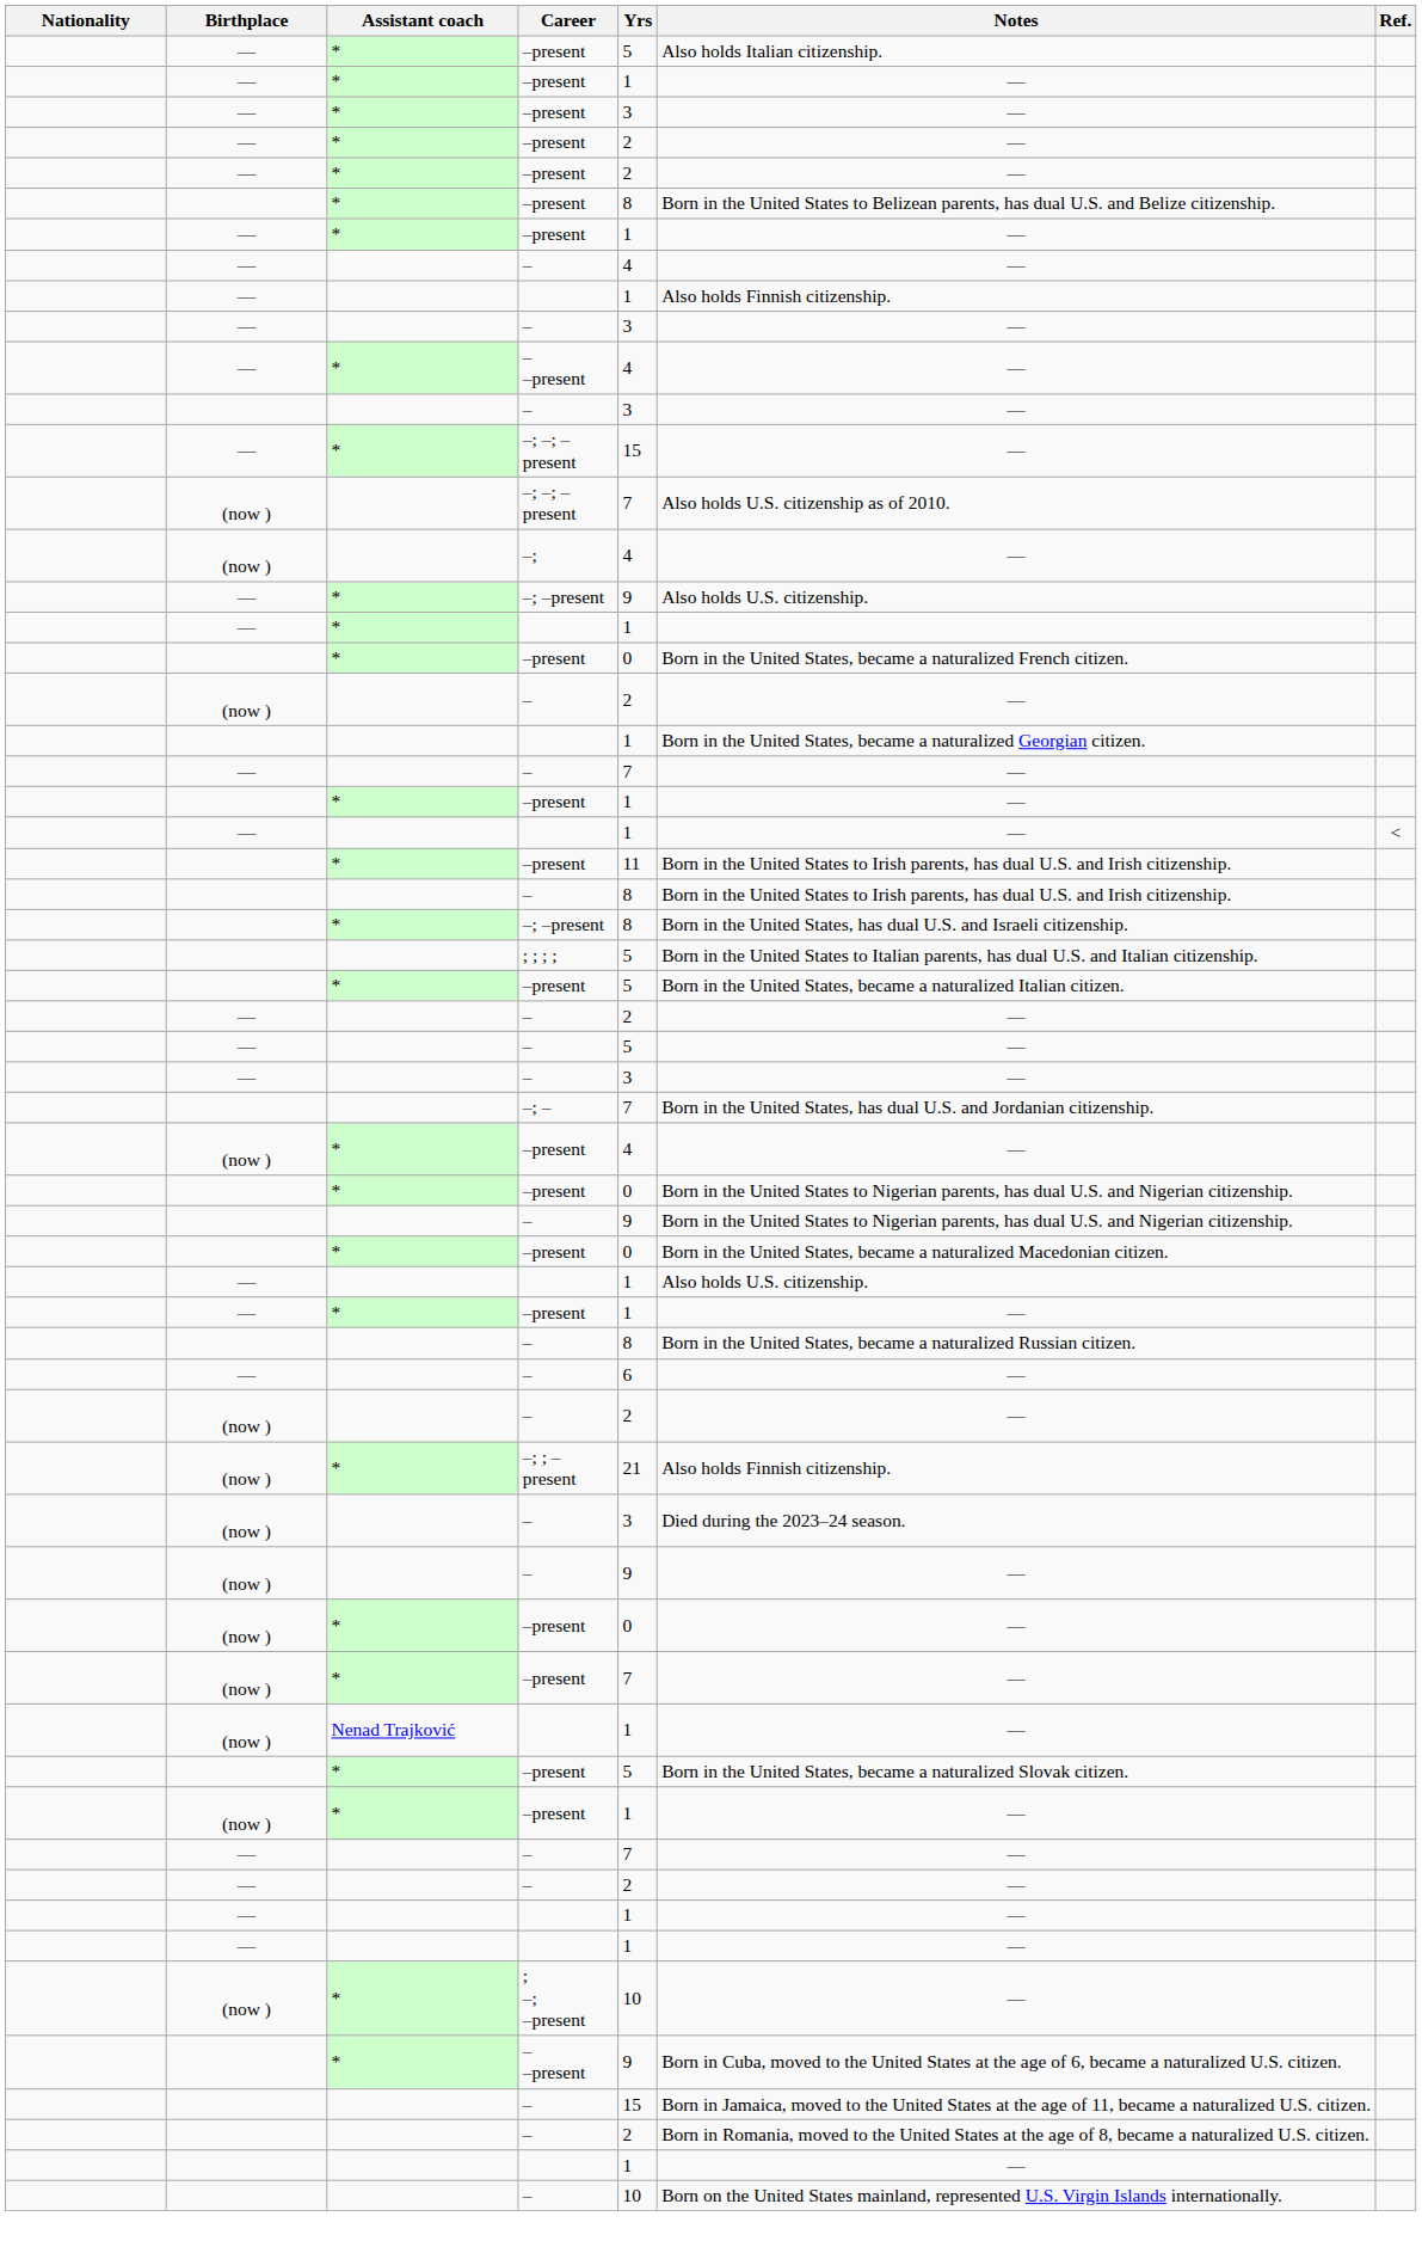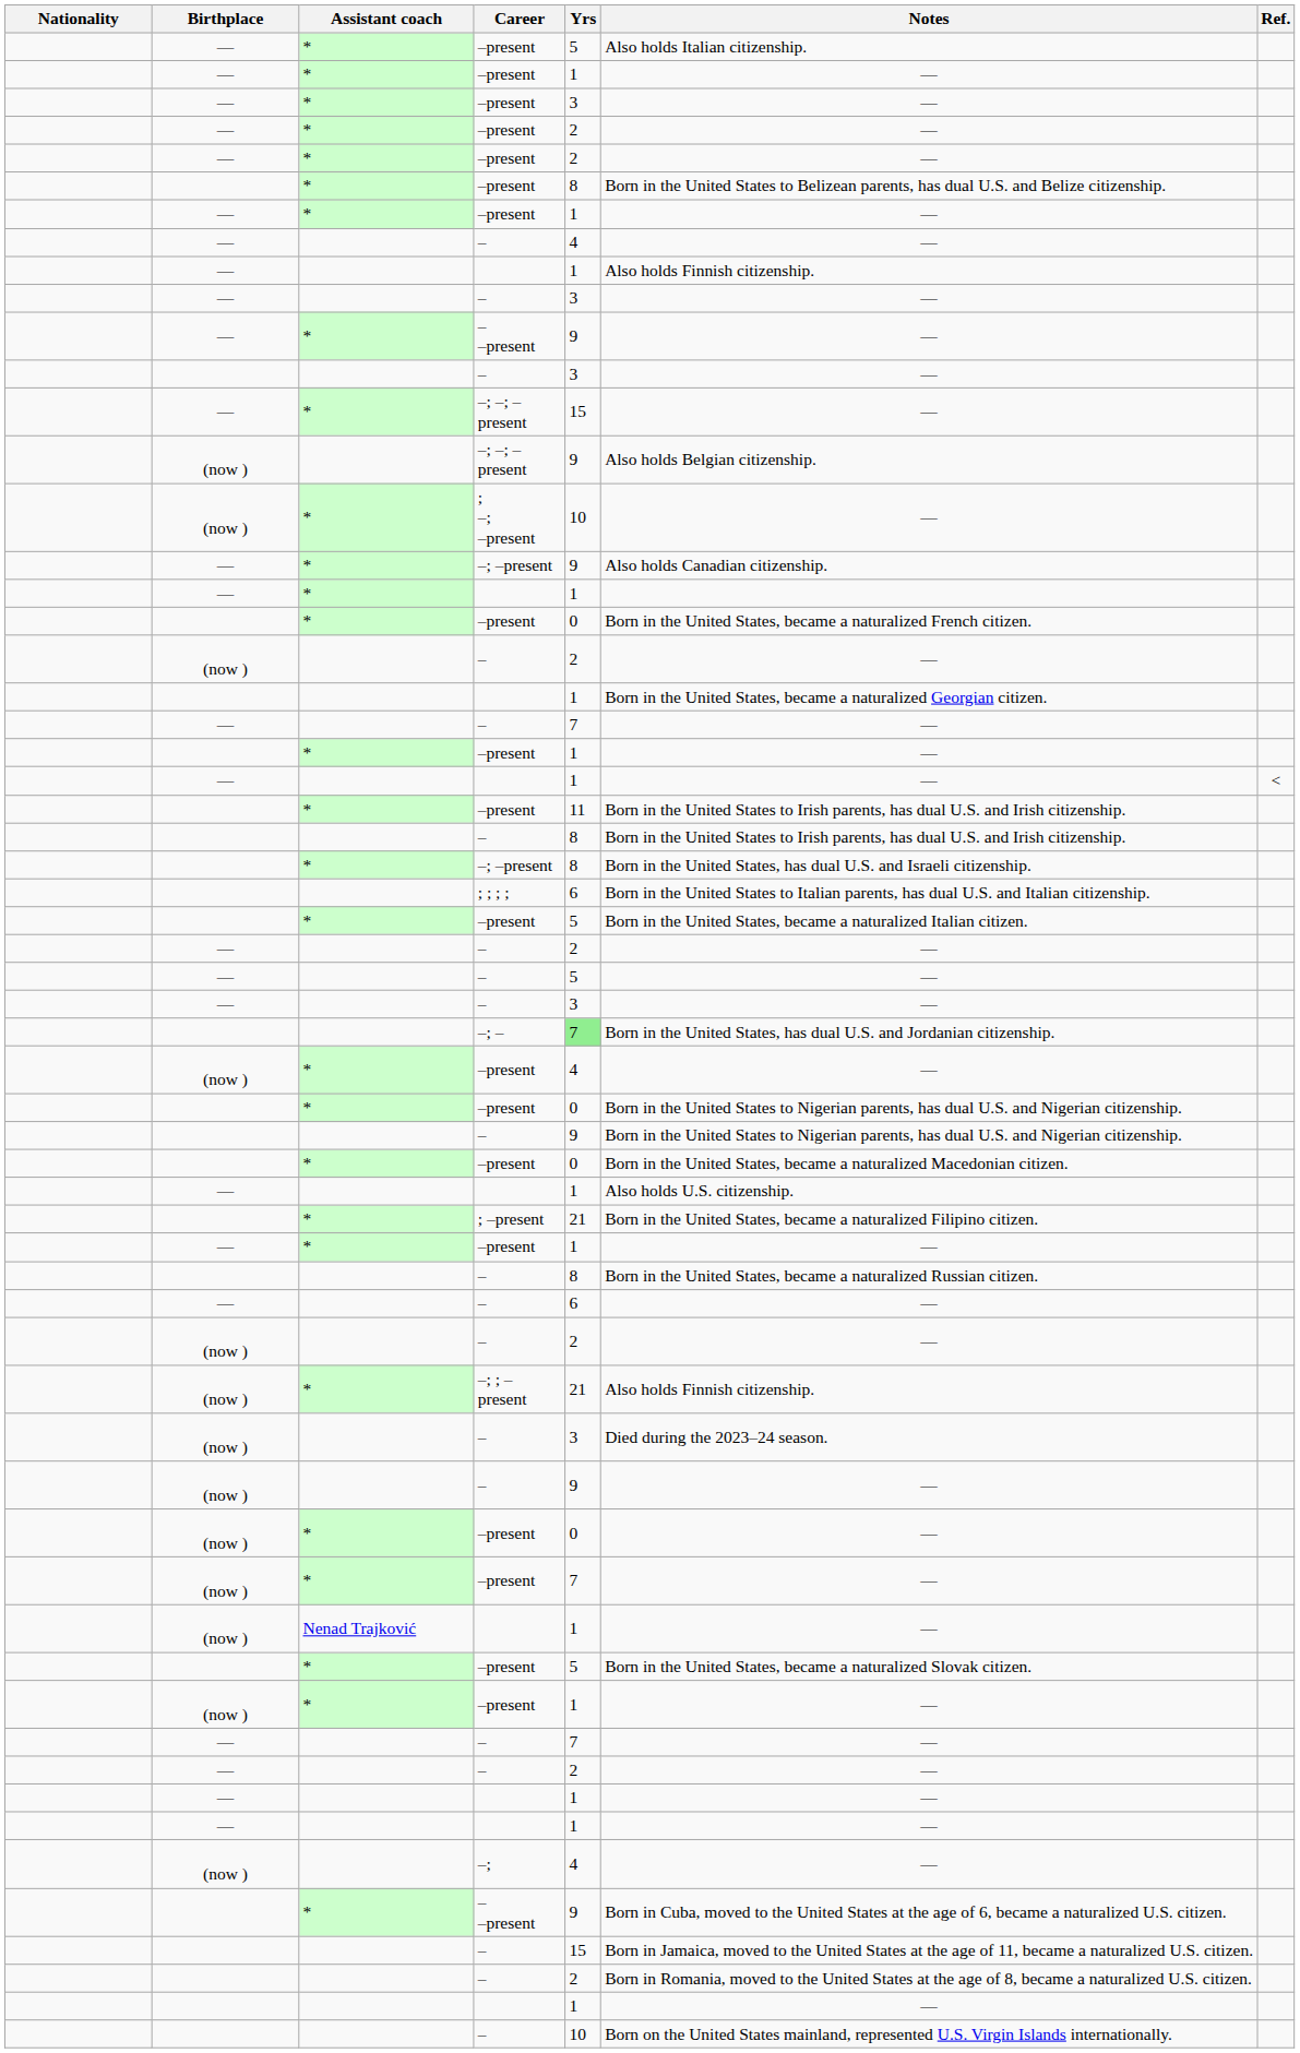 <table class="wikitable sortable" style="font-size:95%">
 <tr>
 <th scope="col" width="125px">Nationality</th>
 <th scope="col" width="125px">Birthplace</th>
 <th scope="col" width="150px">Assistant coach</th>
 <th scope="col" width="75px">Career</th>
 <th scope="col" width="25px">Yrs</th>
 <th scope="col" class="unsortable">Notes</th>
 <th scope="col" class="unsortable">Ref.</th>
 </tr>
 <tr>
 <td></td>
 <td align="center">—</td>
 <td bgcolor="#CCFFCC">*</td>
 <td>–present</td>
 <td>5</td>
 <td>Also holds Italian citizenship.</td>
 <td align="center"></td>
 </tr>
 <tr>
 <td></td>
 <td align="center">—</td>
 <td bgcolor="#CCFFCC">*</td>
 <td>–present</td>
 <td>1</td>
 <td align="center">—</td>
 <td align="center"></td>
 </tr>
 <tr>
 <td></td>
 <td align="center">—</td>
 <td bgcolor="#CCFFCC">*</td>
 <td>–present</td>
 <td>3</td>
 <td align="center">—</td>
 <td align="center"></td>
 </tr>
 <tr>
 <td></td>
 <td align="center">—</td>
 <td bgcolor="#CCFFCC">*</td>
 <td>–present</td>
 <td>2</td>
 <td align="center">—</td>
 <td align="center"></td>
 </tr>
 <tr>
 <td></td>
 <td align="center">—</td>
 <td bgcolor="#CCFFCC">*</td>
 <td>–present</td>
 <td>2</td>
 <td align="center">—</td>
 <td align="center"></td>
 </tr>
 <tr>
 <td></td>
 <td align="center"></td>
 <td bgcolor="#CCFFCC">*</td>
 <td>–present</td>
 <td>8</td>
 <td>Born in the United States to Belizean parents, has dual U.S. and Belize citizenship.</td>
 <td align="center"></td>
 </tr>
 <tr>
 <td></td>
 <td align="center">—</td>
 <td bgcolor="#CCFFCC">*</td>
 <td>–present</td>
 <td>1</td>
 <td align="center">—</td>
 <td align="center"></td>
 </tr>
 <tr>
 <td></td>
 <td align="center">—</td>
 <td></td>
 <td>–</td>
 <td>4</td>
 <td align="center">—</td>
 <td align="center"></td>
 </tr>
 <tr>
 <td></td>
 <td align="center">—</td>
 <td></td>
 <td></td>
 <td>1</td>
 <td>Also holds Finnish citizenship.</td>
 <td align="center"></td>
 </tr>
 <tr>
 <td></td>
 <td align="center">—</td>
 <td></td>
 <td>–</td>
 <td>3</td>
 <td align="center">—</td>
 <td align="center"></td>
 </tr>
 <tr>
 <td></td>
 <td align="center">—</td>
 <td bgcolor="#CCFFCC">*</td>
 <td>–<br>–present</td>
-<td>4</td>
+<td>9</td>
 <td align="center">—</td>
 <td align="center"></td>
 </tr>
 <tr>
 <td></td>
 <td align="center"><br></td>
 <td></td>
 <td>–</td>
 <td>3</td>
 <td align="center">—</td>
 <td align="center"></td>
 </tr>
 <tr>
 <td></td>
 <td align="center">—</td>
 <td bgcolor="#CCFFCC">*</td>
 <td>–; –; –present</td>
 <td>15</td>
 <td align="center">—</td>
 <td align="center"></td>
 </tr>
 <tr>
 <td></td>
 <td align="center"><br>(now )</td>
 <td></td>
 <td>–; –; –present</td>
-<td>7</td>
-<td>Also holds U.S. citizenship as of 2010.</td>
+<td>9</td>
+<td>Also holds Belgian citizenship.</td>
 <td align="center"></td>
 </tr>
 <tr>
 <td></td>
 <td align="center"><br>(now )</td>
-<td></td>
-<td>–; </td>
-<td>4</td>
+<td bgcolor="#CCFFCC">*</td>
+<td>;<br>–;<br>–present</td>
+<td>10</td>
 <td align="center">—</td>
 <td align="center"></td>
 </tr>
 <tr>
 <td></td>
 <td align="center">—</td>
 <td bgcolor="#CCFFCC">*</td>
 <td>–; –present</td>
 <td>9</td>
-<td>Also holds U.S. citizenship.</td>
+<td>Also holds Canadian citizenship.</td>
 <td align="center"></td>
 </tr>
 <tr>
 <td></td>
 <td align="center">—</td>
 <td bgcolor="#CCFFCC">*</td>
 <td></td>
 <td>1</td>
 <td></td>
 <td align="center"></td>
 </tr>
 <tr>
 <td></td>
 <td align="center"></td>
 <td bgcolor="#CCFFCC">*</td>
 <td>–present</td>
 <td>0</td>
 <td>Born in the United States, became a naturalized French citizen.</td>
 <td align="center"></td>
 </tr>
 <tr>
 <td></td>
 <td align="center"><br>(now )</td>
 <td></td>
 <td>–</td>
 <td>2</td>
 <td align="center">—</td>
 <td align="center"></td>
 </tr>
 <tr>
 <td></td>
 <td align="center"></td>
 <td></td>
 <td></td>
 <td>1</td>
 <td>Born in the United States, became a naturalized <a href='#'>Georgian</a> citizen.</td>
 <td align="center"></td>
 </tr>
 <tr>
 <td><br></td>
 <td align="center">—</td>
 <td></td>
 <td>–</td>
 <td>7</td>
 <td align="center">—</td>
 <td align="center"></td>
 </tr>
 <tr>
 <td><br></td>
 <td align="center"></td>
 <td bgcolor="#CCFFCC">*</td>
 <td>–present</td>
 <td>1</td>
 <td align="center">—</td>
 <td align="center"></td>
 </tr>
 <tr>
 <td></td>
 <td align="center">—</td>
 <td></td>
 <td></td>
 <td>1</td>
 <td align="center">—</td>
 <td align="center"><</td>
 </tr>
 <tr>
 <td></td>
 <td align="center"></td>
 <td bgcolor="#CCFFCC">*</td>
 <td>–present</td>
 <td>11</td>
 <td>Born in the United States to Irish parents, has dual U.S. and Irish citizenship.</td>
 <td align="center"></td>
 </tr>
 <tr>
 <td></td>
 <td align="center"></td>
 <td></td>
 <td>–</td>
 <td>8</td>
 <td>Born in the United States to Irish parents, has dual U.S. and Irish citizenship.</td>
 <td align="center"></td>
 </tr>
 <tr>
 <td></td>
 <td align="center"></td>
 <td bgcolor="#CCFFCC">*</td>
 <td>–; –present</td>
 <td>8</td>
 <td>Born in the United States, has dual U.S. and Israeli citizenship.</td>
 <td align="center"></td>
 </tr>
 <tr>
 <td></td>
 <td align="center"></td>
 <td></td>
 <td>; ; ; ; </td>
-<td>5</td>
+<td>6</td>
 <td>Born in the United States to Italian parents, has dual U.S. and Italian citizenship.</td>
 <td align="center"></td>
 </tr>
 <tr>
 <td></td>
 <td align="center"></td>
 <td bgcolor="#CCFFCC">*</td>
 <td>–present</td>
 <td>5</td>
 <td>Born in the United States, became a naturalized Italian citizen.</td>
 <td align="center"></td>
 </tr>
 <tr>
 <td></td>
 <td align="center">—</td>
 <td></td>
 <td>–</td>
 <td>2</td>
 <td align="center">—</td>
 <td align="center"></td>
 </tr>
 <tr>
 <td></td>
 <td align="center">—</td>
 <td></td>
 <td>–</td>
 <td>5</td>
 <td align="center">—</td>
 <td align="center"></td>
 </tr>
 <tr>
 <td></td>
 <td align="center">—</td>
 <td></td>
 <td>–</td>
 <td>3</td>
 <td align="center">—</td>
 <td align="center"></td>
 </tr>
 <tr>
 <td></td>
 <td align="center"></td>
 <td></td>
 <td>–; –</td>
-<td>7</td>
+<td style="background: lightgreen;">7</td>
 <td>Born in the United States, has dual U.S. and Jordanian citizenship.</td>
 <td align="center"></td>
 </tr>
 <tr>
 <td></td>
 <td align="center"><br>(now )</td>
 <td bgcolor="#CCFFCC">*</td>
 <td>–present</td>
 <td>4</td>
 <td align="center">—</td>
 <td align="center"></td>
 </tr>
 <tr>
 <td></td>
 <td align="center"></td>
 <td bgcolor="#CCFFCC">*</td>
 <td>–present</td>
 <td>0</td>
 <td>Born in the United States to Nigerian parents, has dual U.S. and Nigerian citizenship.</td>
 <td align="center"></td>
 </tr>
 <tr>
 <td></td>
 <td align="center"></td>
 <td></td>
 <td>–</td>
 <td>9</td>
 <td>Born in the United States to Nigerian parents, has dual U.S. and Nigerian citizenship.</td>
 <td align="center"></td>
 </tr>
 <tr>
 <td></td>
 <td align="center"></td>
 <td bgcolor="#CCFFCC">*</td>
 <td>–present</td>
 <td>0</td>
 <td>Born in the United States, became a naturalized Macedonian citizen.</td>
 <td align="center"></td>
 </tr>
 <tr>
 <td></td>
 <td align="center">—</td>
 <td></td>
 <td></td>
 <td>1</td>
 <td>Also holds U.S. citizenship.</td>
+<td align="center"></td>
+</tr>
+<tr>
+<td></td>
+<td align="center"></td>
+<td bgcolor="#CCFFCC">*</td>
+<td>; –present</td>
+<td>21</td>
+<td>Born in the United States, became a naturalized Filipino citizen.</td>
 <td align="center"></td>
 </tr>
 <tr>
 <td></td>
 <td align="center">—</td>
 <td bgcolor="#CCFFCC">*</td>
 <td>–present</td>
 <td>1</td>
 <td align="center">—</td>
 <td align="center"></td>
 </tr>
 <tr>
 <td></td>
 <td align="center"></td>
 <td></td>
 <td>–</td>
 <td>8</td>
 <td>Born in the United States, became a naturalized Russian citizen.</td>
 <td align="center"></td>
 </tr>
 <tr>
 <td></td>
 <td align="center">—</td>
 <td></td>
 <td>–</td>
 <td>6</td>
 <td align="center">—</td>
 <td align="center"></td>
 </tr>
 <tr>
 <td></td>
 <td align="center"><br>(now )</td>
 <td></td>
 <td>–</td>
 <td>2</td>
 <td align="center">—</td>
 <td align="center"></td>
 </tr>
 <tr>
 <td></td>
 <td align="center"><br>(now )</td>
 <td bgcolor="#CCFFCC">*</td>
 <td>–; ; –present</td>
 <td>21</td>
 <td>Also holds Finnish citizenship.</td>
 <td align="center"></td>
 </tr>
 <tr>
 <td></td>
 <td align="center"><br>(now )</td>
 <td></td>
 <td>–</td>
 <td>3</td>
 <td>Died during the 2023–24 season.</td>
 <td align="center"></td>
 </tr>
 <tr>
 <td></td>
 <td align="center"><br>(now )</td>
 <td></td>
 <td>–</td>
 <td>9</td>
 <td align="center">—</td>
 <td align="center"></td>
 </tr>
 <tr>
 <td></td>
 <td align="center"><br>(now )</td>
 <td bgcolor="#CCFFCC">*</td>
 <td>–present</td>
 <td>0</td>
 <td align="center">—</td>
 <td align="center"></td>
 </tr>
 <tr>
 <td></td>
 <td align="center"><br>(now )</td>
 <td bgcolor="#CCFFCC">*</td>
 <td>–present</td>
 <td>7</td>
 <td align="center">—</td>
 <td align="center"></td>
 </tr>
 <tr>
 <td></td>
 <td align="center"><br>(now )</td>
 <td><a href='#'>Nenad Trajković</a></td>
 <td></td>
 <td>1</td>
 <td align="center">—</td>
 <td align="center"></td>
 </tr>
 <tr>
 <td></td>
 <td align="center"></td>
 <td bgcolor="#CCFFCC">*</td>
 <td>–present</td>
 <td>5</td>
 <td>Born in the United States, became a naturalized Slovak citizen.</td>
 <td align="center"></td>
 </tr>
 <tr>
 <td></td>
 <td align="center"><br>(now )</td>
 <td bgcolor="#CCFFCC">*</td>
 <td>–present</td>
 <td>1</td>
 <td align="center">—</td>
 <td align="center"></td>
 </tr>
 <tr>
 <td></td>
 <td align="center">—</td>
 <td></td>
 <td>–</td>
 <td>7</td>
 <td align="center">—</td>
 <td align="center"></td>
 </tr>
 <tr>
 <td></td>
 <td align="center">—</td>
 <td></td>
 <td>–</td>
 <td>2</td>
 <td align="center">—</td>
 <td align="center"></td>
 </tr>
 <tr>
 <td></td>
 <td align="center">—</td>
 <td></td>
 <td></td>
 <td>1</td>
 <td align="center">—</td>
 <td align="center"></td>
 </tr>
 <tr>
 <td></td>
 <td align="center">—</td>
 <td></td>
 <td></td>
 <td>1</td>
 <td align="center">—</td>
 <td align="center"></td>
 </tr>
 <tr>
 <td></td>
 <td align="center"><br>(now )</td>
-<td bgcolor="#CCFFCC">*</td>
-<td>;<br>–;<br>–present</td>
-<td>10</td>
+<td></td>
+<td>–; </td>
+<td>4</td>
 <td align="center">—</td>
 <td align="center"></td>
 </tr>
 <tr>
 <td></td>
 <td align="center"></td>
 <td bgcolor="#CCFFCC">*</td>
 <td>– <br>–present</td>
 <td>9</td>
 <td>Born in Cuba, moved to the United States at the age of 6, became a naturalized U.S. citizen.</td>
 <td align="center"></td>
 </tr>
 <tr>
 <td></td>
 <td align="center"></td>
 <td></td>
 <td>–</td>
 <td>15</td>
 <td>Born in Jamaica, moved to the United States at the age of 11, became a naturalized U.S. citizen.</td>
 <td align="center"></td>
 </tr>
 <tr>
 <td></td>
 <td align="center"></td>
 <td></td>
 <td>–</td>
 <td>2</td>
 <td>Born in Romania, moved to the United States at the age of 8, became a naturalized U.S. citizen.</td>
 <td align="center"></td>
 </tr>
 <tr>
 <td></td>
 <td align="center"></td>
 <td></td>
 <td></td>
 <td>1</td>
 <td align="center">—</td>
 <td align="center"></td>
 </tr>
 <tr>
 <td></td>
 <td align="center"></td>
 <td></td>
 <td>–</td>
 <td>10</td>
 <td>Born on the United States mainland, represented <a href='#'>U.S. Virgin Islands</a> internationally.</td>
 <td align="center"></td>
 </tr>
 </table>
